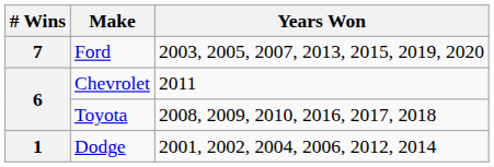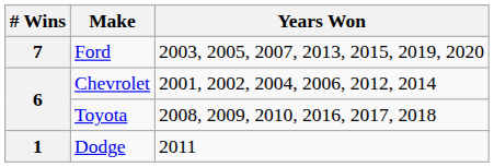 <table class="wikitable" style="font-size: 95%;">
 <tr>
 <th># Wins</th>
 <th>Make</th>
 <th>Years Won</th>
 </tr>
 <tr>
 <th>7</th>
 <td> <a href='#'>Ford</a></td>
 <td>2003, 2005, 2007, 2013, 2015, 2019, 2020</td>
 </tr>
 <tr>
 <th rowspan="2">6</th>
 <td> <a href='#'>Chevrolet</a></td>
-<td>2011</td>
+<td>2001, 2002, 2004, 2006, 2012, 2014</td>
 </tr>
 <tr>
 <td> <a href='#'>Toyota</a></td>
 <td>2008, 2009, 2010, 2016, 2017, 2018</td>
 </tr>
 <tr>
 <th>1</th>
 <td> <a href='#'>Dodge</a></td>
-<td>2001, 2002, 2004, 2006, 2012, 2014</td>
+<td>2011</td>
 </tr>
 </table>
